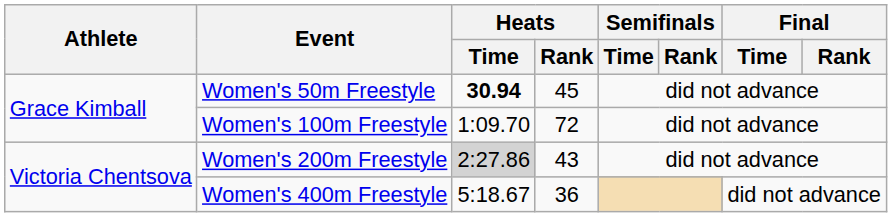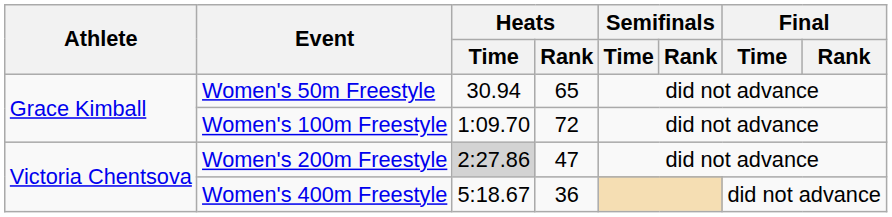 <table class=wikitable style="font-size:90%">
 <tr>
 <th rowspan="2">Athlete</th>
 <th rowspan="2">Event</th>
 <th colspan="2">Heats</th>
 <th colspan="2">Semifinals</th>
 <th colspan="2">Final</th>
 </tr>
 <tr>
 <th>Time</th>
 <th>Rank</th>
 <th>Time</th>
 <th>Rank</th>
 <th>Time</th>
 <th>Rank</th>
 </tr>
 <tr>
 <td rowspan="2"><a href='#'>Grace Kimball</a></td>
 <td><a href='#'>Women's 50m Freestyle</a></td>
-<td align=center><strong>30.94</strong></td>
-<td align=center>45</td>
+<td align=center>30.94</td>
+<td align=center>65</td>
 <td align=center colspan=4>did not advance</td>
 </tr>
 <tr>
 <td><a href='#'>Women's 100m Freestyle</a></td>
 <td align=center>1:09.70</td>
 <td align=center>72</td>
 <td align=center colspan=4>did not advance</td>
 </tr>
 <tr>
 <td rowspan="2"><a href='#'>Victoria Chentsova</a></td>
 <td><a href='#'>Women's 200m Freestyle</a></td>
 <td align=center style="background: lightgrey;">2:27.86</td>
-<td align=center>43</td>
+<td align=center>47</td>
 <td align=center colspan=4>did not advance</td>
 </tr>
 <tr>
 <td><a href='#'>Women's 400m Freestyle</a></td>
 <td align=center>5:18.67</td>
 <td align=center>36</td>
 <td colspan= 2 bgcolor="wheat"></td>
 <td align=center colspan=2>did not advance</td>
 </tr>
 </table>
